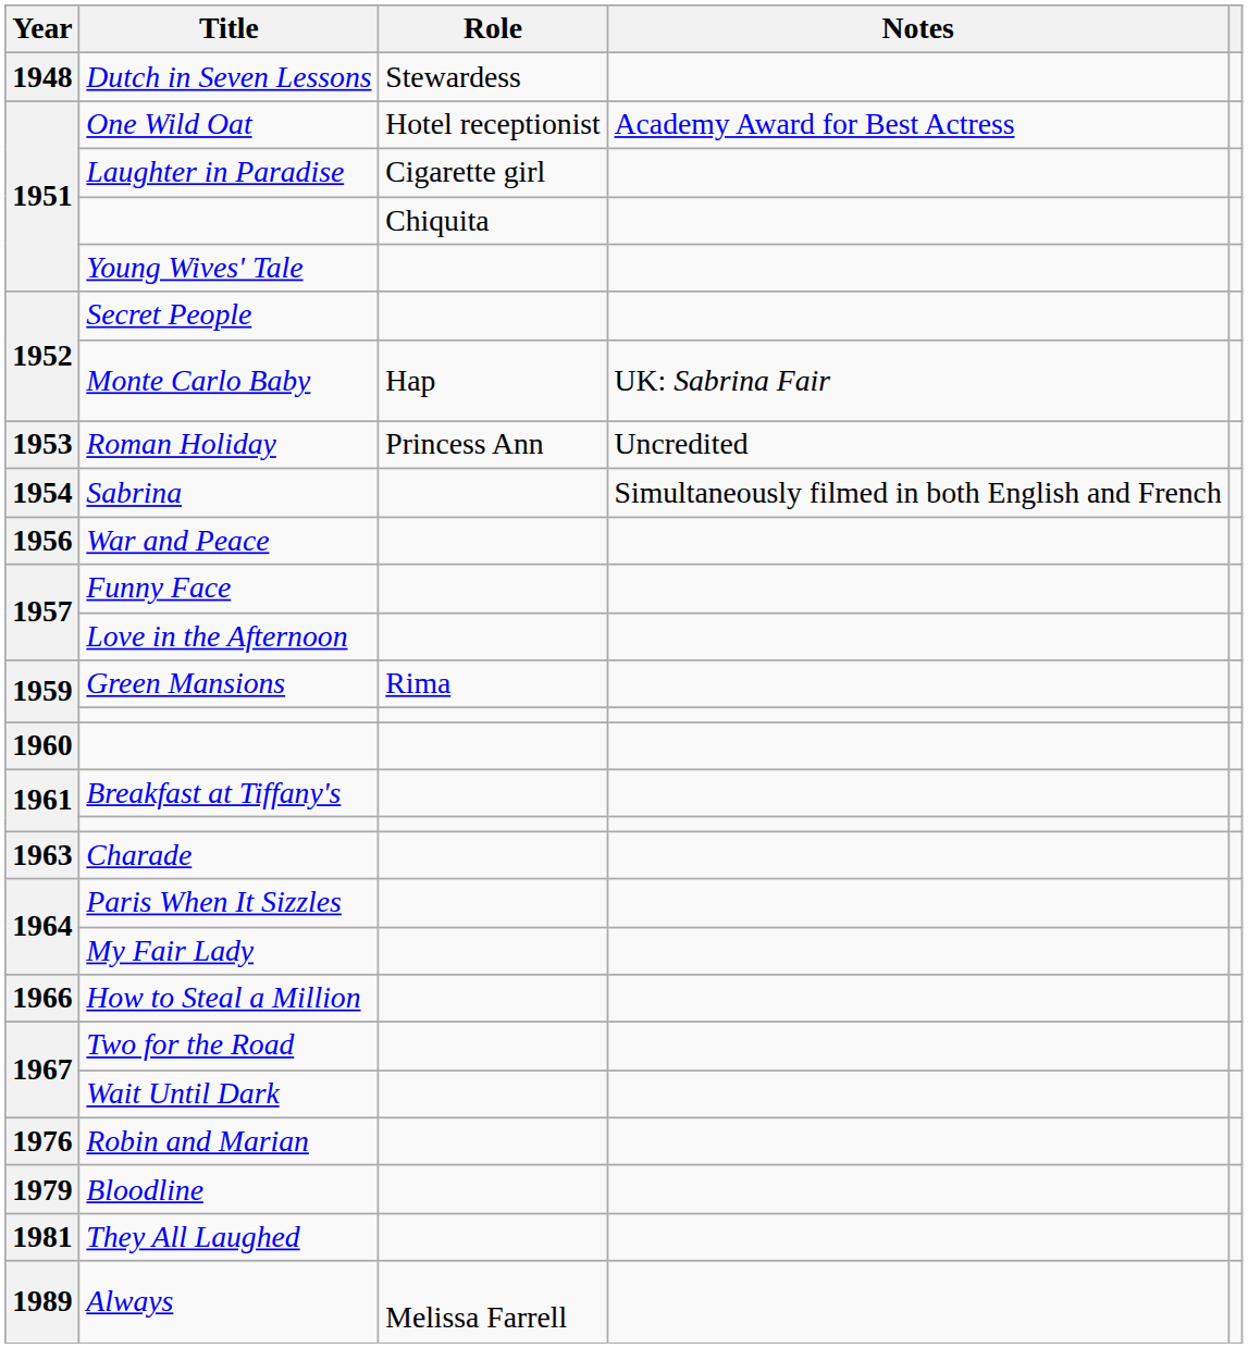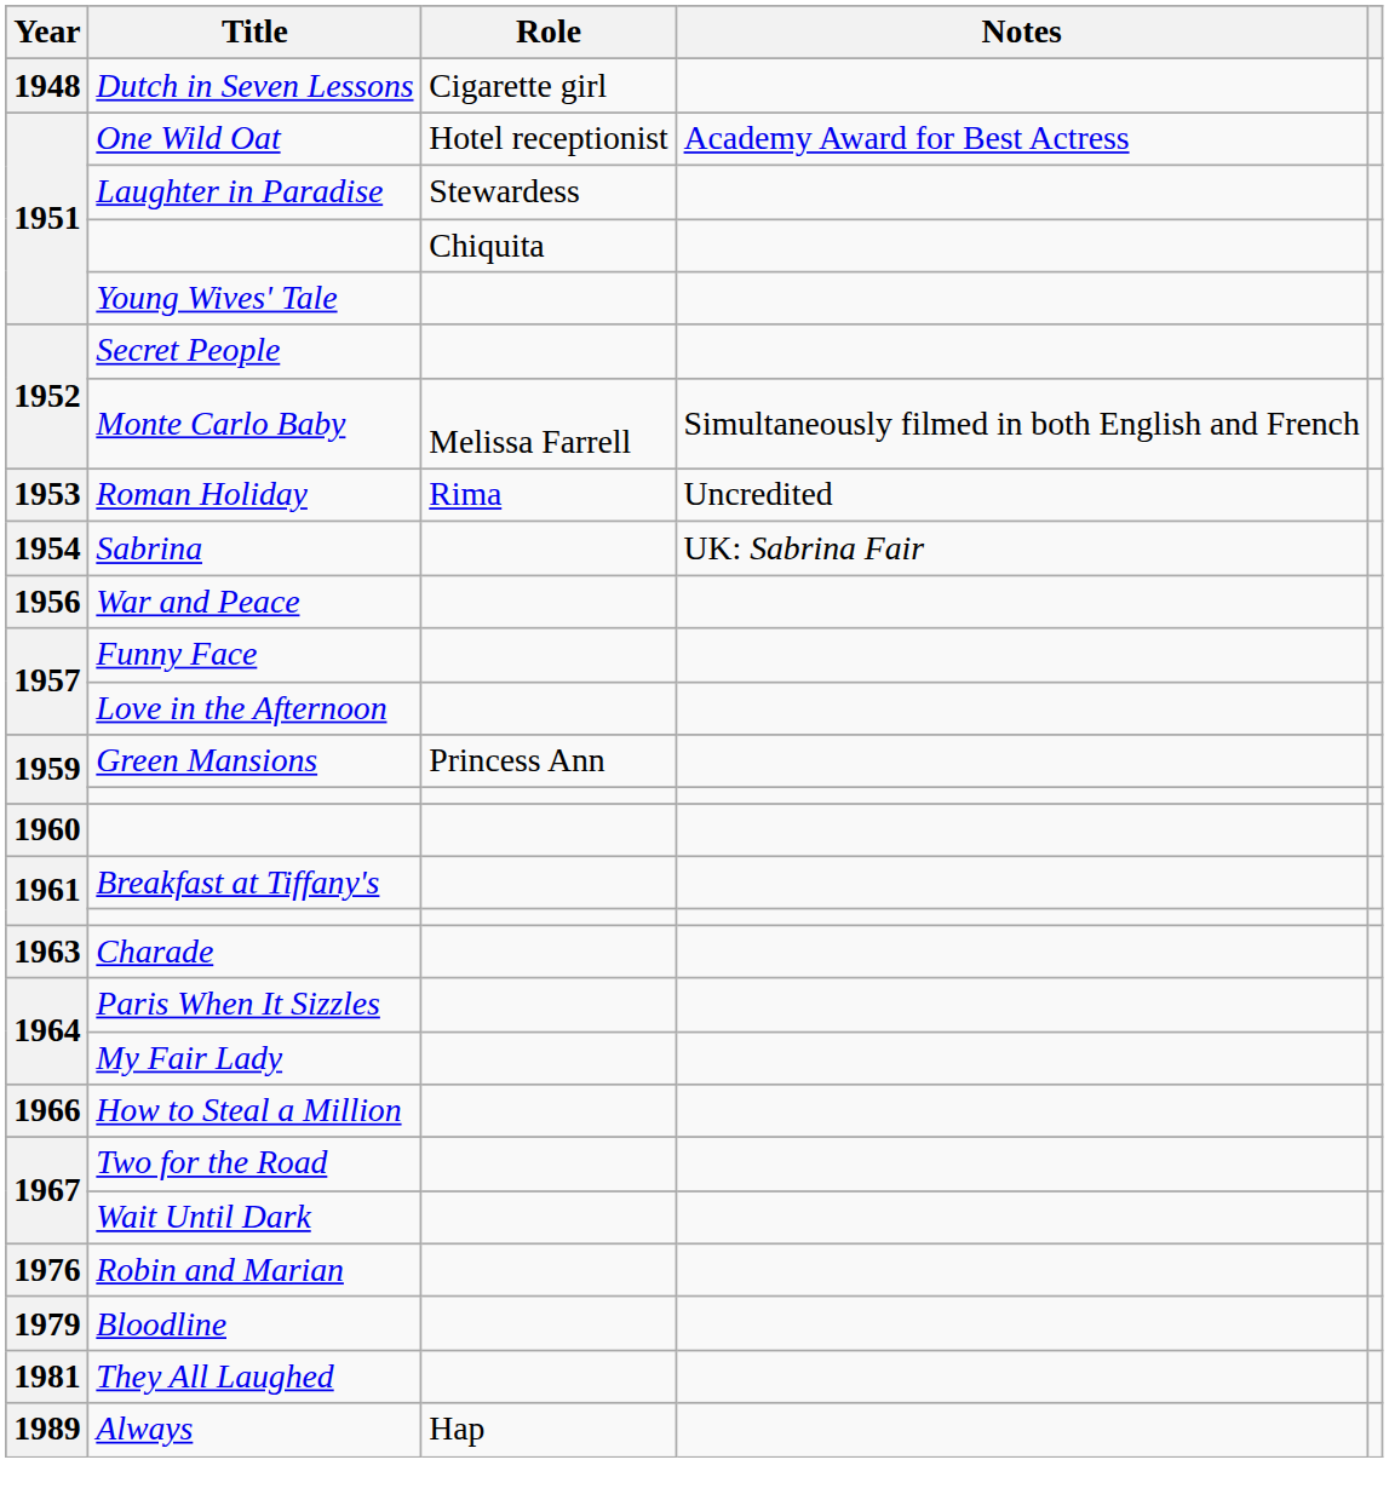 <table class="wikitable plainrowheaders sortable">
 <tr>
 <th scope="col">Year</th>
 <th scope="col">Title</th>
 <th scope="col">Role</th>
 <th scope="col" class="unsortable">Notes</th>
 <th scope=col class="unsortable"></th>
 </tr>
 <tr>
 <th scope=row>1948</th>
 <td><em><a href='#'>Dutch in Seven Lessons</a></em></td>
-<td>Stewardess</td>
+<td>Cigarette girl</td>
 <td></td>
 <td style="text-align:center;"></td>
 </tr>
 <tr>
 <th rowspan="4" scope=row>1951</th>
 <td><em><a href='#'>One Wild Oat</a></em></td>
 <td>Hotel receptionist</td>
 <td><a href='#'>Academy Award for Best Actress</a></td>
 <td style="text-align:center;"></td>
 </tr>
 <tr>
 <td><em><a href='#'>Laughter in Paradise</a></em></td>
-<td>Cigarette girl</td>
+<td>Stewardess</td>
 <td></td>
 <td style="text-align:center;"></td>
 </tr>
 <tr>
 <td><em></em></td>
 <td>Chiquita</td>
 <td></td>
 <td style="text-align:center;"></td>
 </tr>
 <tr>
 <td><em><a href='#'>Young Wives' Tale</a></em></td>
 <td></td>
 <td></td>
 <td style="text-align:center;"></td>
 </tr>
 <tr>
 <th rowspan="2" scope=row>1952</th>
 <td><em><a href='#'>Secret People</a></em></td>
 <td></td>
 <td></td>
 <td style="text-align:center;"></td>
 </tr>
 <tr>
 <td><em><a href='#'>Monte Carlo Baby</a></em></td>
-<td>Hap</td>
-<td>UK: <em>Sabrina Fair</em></td>
+<td><br>Melissa Farrell </td>
+<td>Simultaneously filmed in both English and French<br></td>
 <td style="text-align:center;"><br><br></td>
 </tr>
 <tr>
 <th scope=row>1953</th>
 <td><em><a href='#'>Roman Holiday</a></em></td>
-<td>Princess Ann</td>
+<td><a href='#'>Rima</a></td>
 <td>Uncredited</td>
 <td style="text-align:center;"></td>
 </tr>
 <tr>
 <th scope=row>1954</th>
 <td><em><a href='#'>Sabrina</a></em></td>
 <td></td>
-<td>Simultaneously filmed in both English and French<br></td>
+<td>UK: <em>Sabrina Fair</em></td>
 <td style="text-align:center;"><br></td>
 </tr>
 <tr>
 <th scope=row>1956</th>
 <td><em><a href='#'>War and Peace</a></em></td>
 <td></td>
 <td></td>
 <td style="text-align:center;"></td>
 </tr>
 <tr>
 <th rowspan="2" scope=row>1957</th>
 <td><em><a href='#'>Funny Face</a></em></td>
 <td></td>
 <td></td>
 <td style="text-align:center;"></td>
 </tr>
 <tr>
 <td><em><a href='#'>Love in the Afternoon</a></em></td>
 <td></td>
 <td></td>
 <td style="text-align:center;"></td>
 </tr>
 <tr>
 <th rowspan="2" scope=row>1959</th>
 <td><em><a href='#'>Green Mansions</a></em></td>
-<td><a href='#'>Rima</a></td>
+<td>Princess Ann</td>
 <td></td>
 <td style="text-align:center;"></td>
 </tr>
 <tr>
 <td><em></em></td>
 <td></td>
 <td></td>
 <td style="text-align:center;"></td>
 </tr>
 <tr>
 <th scope=row>1960</th>
 <td><em></em></td>
 <td></td>
 <td></td>
 <td style="text-align:center;"></td>
 </tr>
 <tr>
 <th rowspan="2" scope=row>1961</th>
 <td><em><a href='#'>Breakfast at Tiffany's</a></em></td>
 <td></td>
 <td></td>
 <td style="text-align:center;"></td>
 </tr>
 <tr>
 <td><em></em></td>
 <td></td>
 <td></td>
 <td style="text-align:center;"></td>
 </tr>
 <tr>
 <th scope=row>1963</th>
 <td><em><a href='#'>Charade</a></em></td>
 <td></td>
 <td></td>
 <td style="text-align:center;"></td>
 </tr>
 <tr>
 <th rowspan="2" scope=row>1964</th>
 <td><em><a href='#'>Paris When It Sizzles</a></em></td>
 <td></td>
 <td></td>
 <td style="text-align:center;"></td>
 </tr>
 <tr>
 <td><em><a href='#'>My Fair Lady</a></em></td>
 <td></td>
 <td></td>
 <td style="text-align:center;"></td>
 </tr>
 <tr>
 <th scope=row>1966</th>
 <td><em><a href='#'>How to Steal a Million</a></em></td>
 <td></td>
 <td></td>
 <td style="text-align:center;"></td>
 </tr>
 <tr>
 <th rowspan="2" scope=row>1967</th>
 <td><em><a href='#'>Two for the Road</a></em></td>
 <td></td>
 <td></td>
 <td style="text-align:center;"></td>
 </tr>
 <tr>
 <td><em><a href='#'>Wait Until Dark</a></em></td>
 <td></td>
 <td></td>
 <td style="text-align:center;"></td>
 </tr>
 <tr>
 <th scope=row>1976</th>
 <td><em><a href='#'>Robin and Marian</a></em></td>
 <td></td>
 <td></td>
 <td style="text-align:center;"></td>
 </tr>
 <tr>
 <th scope=row>1979</th>
 <td><em><a href='#'>Bloodline</a></em></td>
 <td></td>
 <td></td>
 <td style="text-align:center;"></td>
 </tr>
 <tr>
 <th scope=row>1981</th>
 <td><em><a href='#'>They All Laughed</a></em></td>
 <td></td>
 <td></td>
 <td style="text-align:center;"></td>
 </tr>
 <tr>
 <th scope=row>1989</th>
 <td><em><a href='#'>Always</a></em></td>
-<td><br>Melissa Farrell </td>
+<td>Hap</td>
 <td></td>
 <td style="text-align:center;"></td>
 </tr>
 </table>
